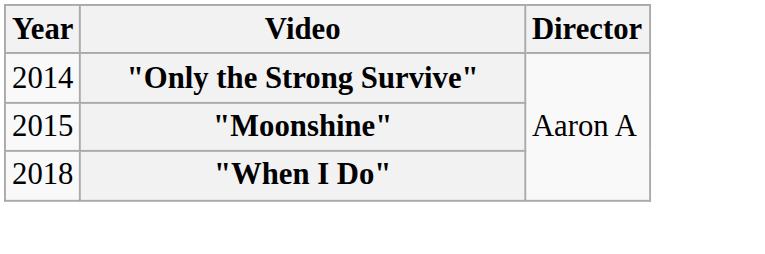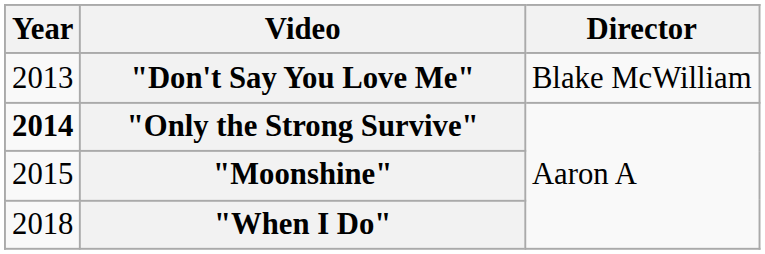 <table class="wikitable plainrowheaders">
 <tr>
 <th>Year</th>
 <th style="width:14em;">Video</th>
 <th>Director</th>
 </tr>
 <tr>
-<td>2014</td>
+<td>2013</td>
+<th scope="row">"Don't Say You Love Me"</th>
+<td>Blake McWilliam</td>
+</tr>
+<tr>
+<td><strong>2014</strong></td>
 <th scope="row">"Only the Strong Survive"</th>
 <td rowspan="3">Aaron A</td>
 </tr>
 <tr>
 <td>2015</td>
 <th scope="row">"Moonshine"</th>
 </tr>
 <tr>
 <td>2018</td>
 <th scope="row">"When I Do"</th>
 </tr>
 </table>
